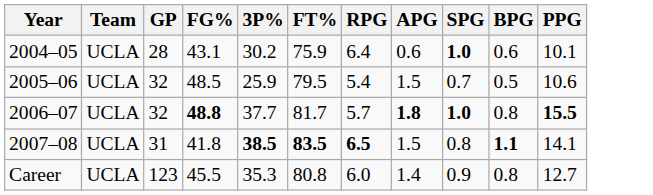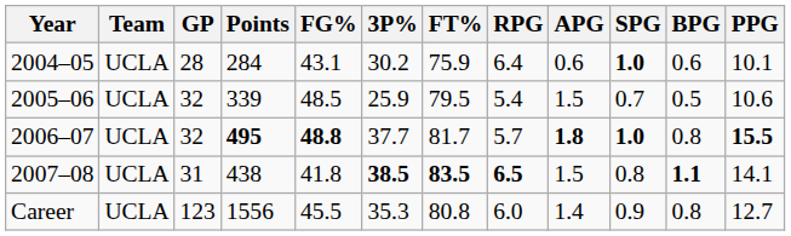 <table class="wikitable">
 <tr>
 <th>Year</th>
 <th>Team</th>
 <th>GP</th>
+<th>Points</th>
 <th>FG%</th>
 <th>3P%</th>
 <th>FT%</th>
 <th>RPG</th>
 <th>APG</th>
 <th>SPG</th>
 <th>BPG</th>
 <th>PPG</th>
 </tr>
 <tr>
 <td>2004–05</td>
 <td>UCLA</td>
 <td>28</td>
+<td>284</td>
 <td>43.1</td>
 <td>30.2</td>
 <td>75.9</td>
 <td>6.4</td>
 <td>0.6</td>
 <td><strong>1.0</strong></td>
 <td>0.6</td>
 <td>10.1</td>
 </tr>
 <tr>
 <td>2005–06</td>
 <td>UCLA</td>
 <td>32</td>
+<td>339</td>
 <td>48.5</td>
 <td>25.9</td>
 <td>79.5</td>
 <td>5.4</td>
 <td>1.5</td>
 <td>0.7</td>
 <td>0.5</td>
 <td>10.6</td>
 </tr>
 <tr>
 <td>2006–07</td>
 <td>UCLA</td>
 <td>32</td>
+<td><strong>495</strong></td>
 <td><strong>48.8</strong></td>
 <td>37.7</td>
 <td>81.7</td>
 <td>5.7</td>
 <td><strong>1.8</strong></td>
 <td><strong>1.0</strong></td>
 <td>0.8</td>
 <td><strong>15.5</strong></td>
 </tr>
 <tr>
 <td>2007–08</td>
 <td>UCLA</td>
 <td>31</td>
+<td>438</td>
 <td>41.8</td>
 <td><strong>38.5</strong></td>
 <td><strong>83.5</strong></td>
 <td><strong>6.5</strong></td>
 <td>1.5</td>
 <td>0.8</td>
 <td><strong>1.1</strong></td>
 <td>14.1</td>
 </tr>
 <tr>
 <td>Career</td>
 <td>UCLA</td>
 <td>123</td>
+<td>1556</td>
 <td>45.5</td>
 <td>35.3</td>
 <td>80.8</td>
 <td>6.0</td>
 <td>1.4</td>
 <td>0.9</td>
 <td>0.8</td>
 <td>12.7</td>
 </tr>
 </table>
